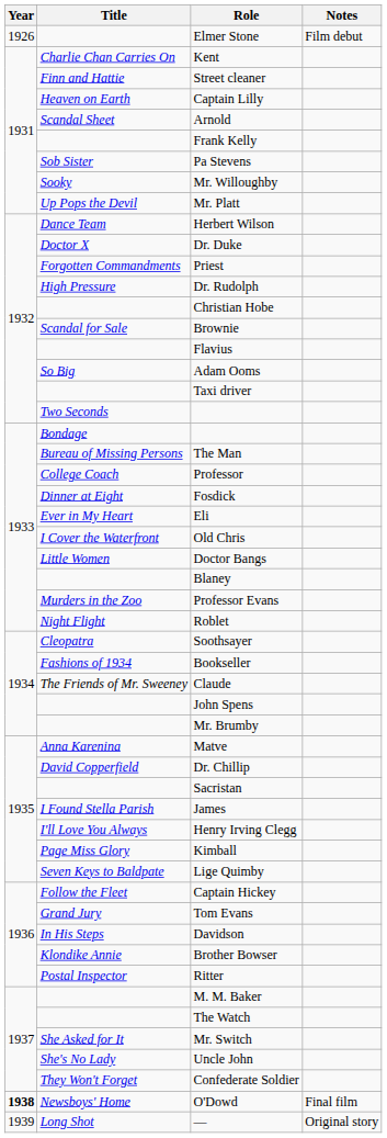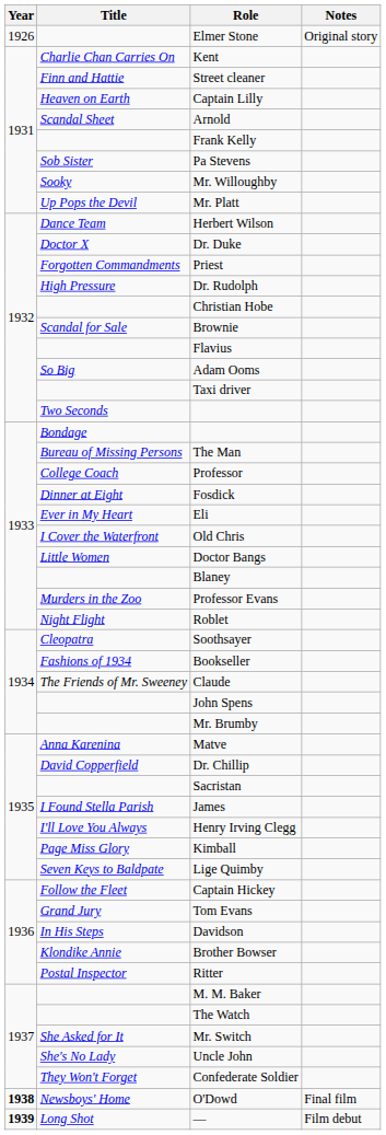 <table class="wikitable sortable">
 <tr>
 <th>Year</th>
 <th>Title</th>
 <th>Role</th>
 <th class="unsortable">Notes</th>
 </tr>
 <tr>
 <td>1926</td>
 <td><em></em></td>
 <td>Elmer Stone</td>
-<td>Film debut </td>
+<td>Original story</td>
 </tr>
 <tr>
 <td rowspan=8>1931</td>
 <td><em><a href='#'>Charlie Chan Carries On</a></em></td>
 <td>Kent</td>
 <td></td>
 </tr>
 <tr>
 <td><em><a href='#'>Finn and Hattie</a></em></td>
 <td>Street cleaner</td>
 <td></td>
 </tr>
 <tr>
 <td><em><a href='#'>Heaven on Earth</a></em></td>
 <td>Captain Lilly</td>
 <td></td>
 </tr>
 <tr>
 <td><em><a href='#'>Scandal Sheet</a></em></td>
 <td>Arnold</td>
 <td></td>
 </tr>
 <tr>
 <td><em></em></td>
 <td>Frank Kelly</td>
 <td></td>
 </tr>
 <tr>
 <td><em><a href='#'>Sob Sister</a></em></td>
 <td>Pa Stevens</td>
 <td></td>
 </tr>
 <tr>
 <td><em><a href='#'>Sooky</a></em></td>
 <td>Mr. Willoughby</td>
 <td></td>
 </tr>
 <tr>
 <td><em><a href='#'>Up Pops the Devil</a></em></td>
 <td>Mr. Platt</td>
 <td></td>
 </tr>
 <tr>
 <td rowspan=10>1932</td>
 <td><em><a href='#'>Dance Team</a></em></td>
 <td>Herbert Wilson</td>
 <td></td>
 </tr>
 <tr>
 <td><em><a href='#'>Doctor X</a></em></td>
 <td>Dr. Duke</td>
 <td></td>
 </tr>
 <tr>
 <td><em><a href='#'>Forgotten Commandments</a></em></td>
 <td>Priest</td>
 <td></td>
 </tr>
 <tr>
 <td><em><a href='#'>High Pressure</a></em></td>
 <td>Dr. Rudolph</td>
 <td></td>
 </tr>
 <tr>
 <td><em></em></td>
 <td>Christian Hobe</td>
 <td></td>
 </tr>
 <tr>
 <td><em><a href='#'>Scandal for Sale</a></em></td>
 <td>Brownie</td>
 <td></td>
 </tr>
 <tr>
 <td><em></em></td>
 <td>Flavius</td>
 <td></td>
 </tr>
 <tr>
 <td><em><a href='#'>So Big</a></em></td>
 <td>Adam Ooms</td>
 <td></td>
 </tr>
 <tr>
 <td><em></em></td>
 <td>Taxi driver</td>
 <td></td>
 </tr>
 <tr>
 <td><em><a href='#'>Two Seconds</a></em></td>
 <td></td>
 <td></td>
 </tr>
 <tr>
 <td rowspan=10>1933</td>
 <td><em><a href='#'>Bondage</a></em></td>
 <td></td>
 <td></td>
 </tr>
 <tr>
 <td><em><a href='#'>Bureau of Missing Persons</a></em></td>
 <td>The Man</td>
 <td></td>
 </tr>
 <tr>
 <td><em><a href='#'>College Coach</a></em></td>
 <td>Professor</td>
 <td></td>
 </tr>
 <tr>
 <td><em><a href='#'>Dinner at Eight</a></em></td>
 <td>Fosdick</td>
 <td></td>
 </tr>
 <tr>
 <td><em><a href='#'>Ever in My Heart</a></em></td>
 <td>Eli</td>
 <td></td>
 </tr>
 <tr>
 <td><em><a href='#'>I Cover the Waterfront</a></em></td>
 <td>Old Chris</td>
 <td></td>
 </tr>
 <tr>
 <td><em><a href='#'>Little Women</a></em></td>
 <td>Doctor Bangs</td>
 <td></td>
 </tr>
 <tr>
 <td><em></em></td>
 <td>Blaney</td>
 <td></td>
 </tr>
 <tr>
 <td><em><a href='#'>Murders in the Zoo</a></em></td>
 <td>Professor Evans</td>
 <td></td>
 </tr>
 <tr>
 <td><em><a href='#'>Night Flight</a></em></td>
 <td>Roblet</td>
 <td></td>
 </tr>
 <tr>
 <td rowspan=5>1934</td>
 <td><em><a href='#'>Cleopatra</a></em></td>
 <td>Soothsayer</td>
 <td></td>
 </tr>
 <tr>
 <td><em><a href='#'>Fashions of 1934</a></em></td>
 <td>Bookseller</td>
 <td></td>
 </tr>
 <tr>
 <td><em>The Friends of Mr. Sweeney</em></td>
 <td>Claude</td>
 <td></td>
 </tr>
 <tr>
 <td><em></em></td>
 <td>John Spens</td>
 <td></td>
 </tr>
 <tr>
 <td><em></em></td>
 <td>Mr. Brumby</td>
 <td></td>
 </tr>
 <tr>
 <td rowspan=7>1935</td>
 <td><em><a href='#'>Anna Karenina</a></em></td>
 <td>Matve</td>
 <td></td>
 </tr>
 <tr>
 <td><em><a href='#'>David Copperfield</a></em></td>
 <td>Dr. Chillip</td>
 <td></td>
 </tr>
 <tr>
 <td><em></em></td>
 <td>Sacristan</td>
 <td></td>
 </tr>
 <tr>
 <td><em><a href='#'>I Found Stella Parish</a></em></td>
 <td>James</td>
 <td></td>
 </tr>
 <tr>
 <td><em><a href='#'>I'll Love You Always</a></em></td>
 <td>Henry Irving Clegg</td>
 <td></td>
 </tr>
 <tr>
 <td><em><a href='#'>Page Miss Glory</a></em></td>
 <td>Kimball</td>
 <td></td>
 </tr>
 <tr>
 <td><em><a href='#'>Seven Keys to Baldpate</a></em></td>
 <td>Lige Quimby</td>
 <td></td>
 </tr>
 <tr>
 <td rowspan=5>1936</td>
 <td><em><a href='#'>Follow the Fleet</a></em></td>
 <td>Captain Hickey</td>
 <td></td>
 </tr>
 <tr>
 <td><em><a href='#'>Grand Jury</a></em></td>
 <td>Tom Evans</td>
 <td></td>
 </tr>
 <tr>
 <td><em><a href='#'>In His Steps</a></em></td>
 <td>Davidson</td>
 <td></td>
 </tr>
 <tr>
 <td><em><a href='#'>Klondike Annie</a></em></td>
 <td>Brother Bowser</td>
 <td></td>
 </tr>
 <tr>
 <td><em><a href='#'>Postal Inspector</a></em></td>
 <td>Ritter</td>
 <td></td>
 </tr>
 <tr>
 <td rowspan=5>1937</td>
 <td><em></em></td>
 <td>M. M. Baker</td>
 <td></td>
 </tr>
 <tr>
 <td><em></em></td>
 <td>The Watch</td>
 <td></td>
 </tr>
 <tr>
 <td><em><a href='#'>She Asked for It</a></em></td>
 <td>Mr. Switch</td>
 <td></td>
 </tr>
 <tr>
 <td><em><a href='#'>She's No Lady</a></em></td>
 <td>Uncle John</td>
 <td></td>
 </tr>
 <tr>
 <td><em><a href='#'>They Won't Forget</a></em></td>
 <td>Confederate Soldier</td>
 <td></td>
 </tr>
 <tr>
 <td><strong>1938</strong></td>
 <td><em><a href='#'>Newsboys' Home</a></em></td>
 <td>O'Dowd</td>
 <td>Final film </td>
 </tr>
 <tr>
-<td>1939</td>
+<td><strong>1939</strong></td>
 <td><em><a href='#'>Long Shot</a></em></td>
 <td>—</td>
-<td>Original story</td>
+<td>Film debut </td>
 </tr>
 </table>
